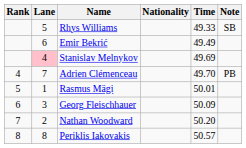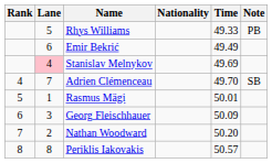 <table class="wikitable sortable" style="text-align:center">
 <tr>
 <th>Rank</th>
 <th>Lane</th>
 <th>Name</th>
 <th>Nationality</th>
 <th>Time</th>
 <th>Note</th>
 </tr>
 <tr>
 <td></td>
 <td>5</td>
 <td align="left"><a href='#'>Rhys Williams</a></td>
 <td align=left></td>
 <td>49.33</td>
-<td>SB</td>
+<td>PB</td>
 </tr>
 <tr>
 <td></td>
 <td>6</td>
 <td align="left"><a href='#'>Emir Bekrić</a></td>
 <td align=left></td>
 <td>49.49</td>
 <td></td>
 </tr>
 <tr>
 <td></td>
 <td style="background: pink;">4</td>
 <td align="left"><a href='#'>Stanislav Melnykov</a></td>
 <td align=left></td>
 <td>49.69</td>
 <td></td>
 </tr>
 <tr>
 <td>4</td>
 <td>7</td>
 <td align="left"><a href='#'>Adrien Clémenceau</a></td>
 <td align=left></td>
 <td>49.70</td>
-<td>PB</td>
+<td>SB</td>
 </tr>
 <tr>
 <td>5</td>
 <td>1</td>
 <td align="left"><a href='#'>Rasmus Mägi</a></td>
 <td align=left></td>
 <td>50.01</td>
 <td></td>
 </tr>
 <tr>
 <td>6</td>
 <td>3</td>
 <td align="left"><a href='#'>Georg Fleischhauer</a></td>
 <td align=left></td>
 <td>50.09</td>
 <td></td>
 </tr>
 <tr>
 <td>7</td>
 <td>2</td>
 <td align="left"><a href='#'>Nathan Woodward</a></td>
 <td align=left></td>
 <td>50.20</td>
 <td></td>
 </tr>
 <tr>
 <td>8</td>
 <td>8</td>
 <td align="left"><a href='#'>Periklis Iakovakis</a></td>
 <td align=left></td>
 <td>50.57</td>
 <td></td>
 </tr>
 </table>
